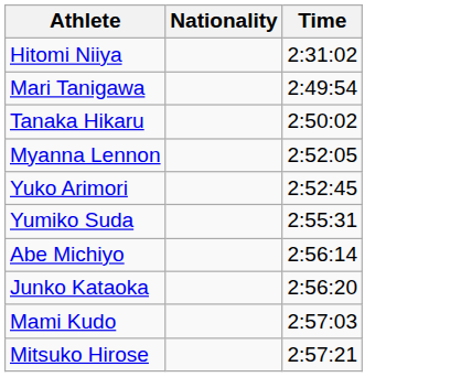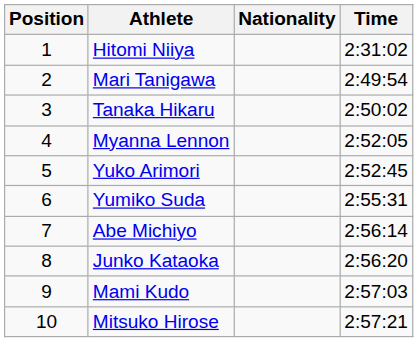 <table class="wikitable sortable">
 <tr>
+<th>Position</th>
 <th>Athlete</th>
 <th>Nationality</th>
 <th>Time</th>
 </tr>
 <tr>
+<td style="text-align:center">1</td>
 <td><a href='#'>Hitomi Niiya</a></td>
 <td></td>
 <td>2:31:02</td>
 </tr>
 <tr>
+<td style="text-align:center">2</td>
 <td><a href='#'>Mari Tanigawa</a></td>
 <td></td>
 <td>2:49:54</td>
 </tr>
 <tr>
+<td style="text-align:center">3</td>
 <td><a href='#'>Tanaka Hikaru</a></td>
 <td></td>
 <td>2:50:02</td>
 </tr>
 <tr>
+<td style="text-align:center">4</td>
 <td><a href='#'>Myanna Lennon</a></td>
 <td></td>
 <td>2:52:05</td>
 </tr>
 <tr>
+<td style="text-align:center">5</td>
 <td><a href='#'>Yuko Arimori</a></td>
 <td></td>
 <td>2:52:45</td>
 </tr>
 <tr>
+<td style="text-align:center">6</td>
 <td><a href='#'>Yumiko Suda</a></td>
 <td></td>
 <td>2:55:31</td>
 </tr>
 <tr>
+<td style="text-align:center">7</td>
 <td><a href='#'>Abe Michiyo</a></td>
 <td></td>
 <td>2:56:14</td>
 </tr>
 <tr>
+<td style="text-align:center">8</td>
 <td><a href='#'>Junko Kataoka</a></td>
 <td></td>
 <td>2:56:20</td>
 </tr>
 <tr>
+<td style="text-align:center">9</td>
 <td><a href='#'>Mami Kudo</a></td>
 <td></td>
 <td>2:57:03</td>
 </tr>
 <tr>
+<td style="text-align:center">10</td>
 <td><a href='#'>Mitsuko Hirose</a></td>
 <td></td>
 <td>2:57:21</td>
 </tr>
 </table>
